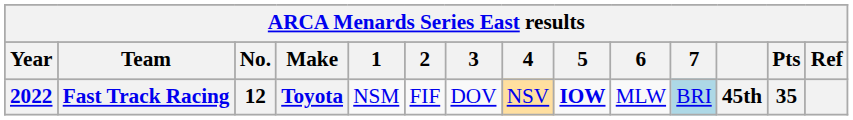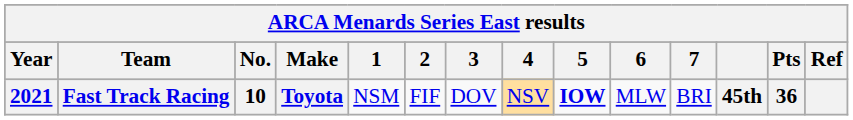 <table class="wikitable" style="text-align:center; font-size:75%">
 <tr>
 <th colspan="23"><a href='#'>ARCA Menards Series East</a> results</th>
 </tr>
 <tr>
 <th>Year</th>
 <th>Team</th>
 <th>No.</th>
 <th>Make</th>
 <th>1</th>
 <th>2</th>
 <th>3</th>
 <th>4</th>
 <th>5</th>
 <th>6</th>
 <th>7</th>
 <th></th>
 <th>Pts</th>
 <th>Ref</th>
 </tr>
 <tr>
-<th><a href='#'>2022</a></th>
+<th><a href='#'>2021</a></th>
 <th><a href='#'>Fast Track Racing</a></th>
-<th>12</th>
+<th>10</th>
 <th><a href='#'>Toyota</a></th>
 <td><a href='#'>NSM</a></td>
 <td><a href='#'>FIF</a></td>
 <td><a href='#'>DOV</a></td>
 <td style="background:#FFDF9F;"><a href='#'>NSV</a><br></td>
 <td><strong><a href='#'>IOW</a></strong></td>
 <td><a href='#'>MLW</a></td>
-<td style="background: lightblue;"><a href='#'>BRI</a></td>
+<td><a href='#'>BRI</a></td>
 <th>45th</th>
-<th>35</th>
+<th>36</th>
 <th></th>
 </tr>
 </table>
